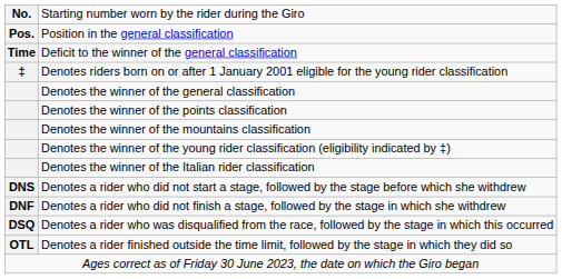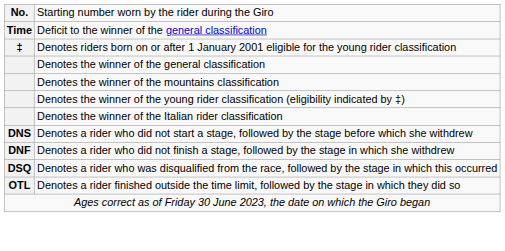 <table class="wikitable">
 <tr>
 <th scope="row" style="text-align:center;">No.</th>
 <td>Starting number worn by the rider during the Giro</td>
-</tr>
-<tr>
-<th scope="row" style="text-align:center;">Pos.</th>
-<td>Position in the <a href='#'>general classification</a></td>
 </tr>
 <tr>
 <th scope="row" style="text-align:center;">Time</th>
 <td>Deficit to the winner of the <a href='#'>general classification</a></td>
 </tr>
 <tr>
 <th scope="row" style="text-align:center;">‡</th>
 <td>Denotes riders born on or after 1 January 2001 eligible for the young rider classification</td>
 </tr>
 <tr>
 <th></th>
 <td>Denotes the winner of the general classification</td>
-</tr>
-<tr>
-<th></th>
-<td>Denotes the winner of the points classification</td>
 </tr>
 <tr>
 <th></th>
 <td>Denotes the winner of the mountains classification</td>
 </tr>
 <tr>
 <th></th>
 <td>Denotes the winner of the young rider classification (eligibility indicated by ‡)</td>
 </tr>
 <tr>
 <th></th>
 <td>Denotes the winner of the Italian rider classification</td>
 </tr>
 <tr>
 <th scope="row" style="text-align:center;">DNS</th>
 <td>Denotes a rider who did not start a stage, followed by the stage before which she withdrew</td>
 </tr>
 <tr>
 <th scope="row" style="text-align:center;">DNF</th>
 <td>Denotes a rider who did not finish a stage, followed by the stage in which she withdrew</td>
 </tr>
 <tr>
 <th scope="row" style="text-align:center;">DSQ</th>
 <td>Denotes a rider who was disqualified from the race, followed by the stage in which this occurred</td>
 </tr>
 <tr>
 <th scope="row" style="text-align:center;">OTL</th>
 <td>Denotes a rider finished outside the time limit, followed by the stage in which they did so</td>
 </tr>
 <tr>
 <td style="text-align:center;" colspan="2"><em>Ages correct as of Friday 30 June 2023, the date on which the Giro began</em></td>
 </tr>
 </table>
